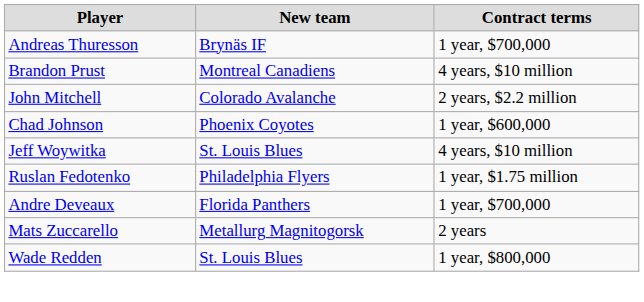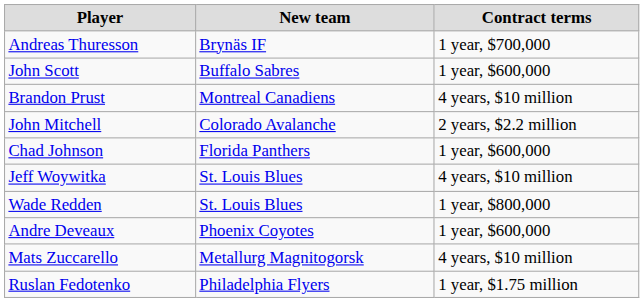 <table class="wikitable" style="width:97%;">
 <tr style="text-align:center; background:#ddd;">
 <td><strong>Player</strong></td>
 <td><strong>New team</strong></td>
 <td><strong>Contract terms</strong></td>
 </tr>
 <tr>
 <td><a href='#'>Andreas Thuresson</a></td>
 <td><a href='#'>Brynäs IF</a></td>
 <td>1 year, $700,000</td>
+</tr>
+<tr>
+<td><a href='#'>John Scott</a></td>
+<td><a href='#'>Buffalo Sabres</a></td>
+<td>1 year, $600,000</td>
 </tr>
 <tr>
 <td><a href='#'>Brandon Prust</a></td>
 <td><a href='#'>Montreal Canadiens</a></td>
 <td>4 years, $10 million</td>
 </tr>
 <tr>
 <td><a href='#'>John Mitchell</a></td>
 <td><a href='#'>Colorado Avalanche</a></td>
 <td>2 years, $2.2 million</td>
 </tr>
 <tr>
 <td><a href='#'>Chad Johnson</a></td>
-<td><a href='#'>Phoenix Coyotes</a></td>
+<td><a href='#'>Florida Panthers</a></td>
 <td>1 year, $600,000</td>
 </tr>
 <tr>
 <td><a href='#'>Jeff Woywitka</a></td>
 <td><a href='#'>St. Louis Blues</a></td>
 <td>4 years, $10 million</td>
 </tr>
 <tr>
+<td><a href='#'>Wade Redden</a></td>
+<td><a href='#'>St. Louis Blues</a></td>
+<td>1 year, $800,000</td>
+</tr>
+<tr>
+<td><a href='#'>Andre Deveaux</a></td>
+<td><a href='#'>Phoenix Coyotes</a></td>
+<td>1 year, $600,000</td>
+</tr>
+<tr>
+<td><a href='#'>Mats Zuccarello</a></td>
+<td><a href='#'>Metallurg Magnitogorsk</a></td>
+<td>4 years, $10 million</td>
+</tr>
+<tr>
 <td><a href='#'>Ruslan Fedotenko</a></td>
 <td><a href='#'>Philadelphia Flyers</a></td>
 <td>1 year, $1.75 million</td>
 </tr>
-<tr>
-<td><a href='#'>Andre Deveaux</a></td>
-<td><a href='#'>Florida Panthers</a></td>
-<td>1 year, $700,000</td>
-</tr>
-<tr>
-<td><a href='#'>Mats Zuccarello</a></td>
-<td><a href='#'>Metallurg Magnitogorsk</a></td>
-<td>2 years</td>
-</tr>
-<tr>
-<td><a href='#'>Wade Redden</a></td>
-<td><a href='#'>St. Louis Blues</a></td>
-<td>1 year, $800,000</td>
-</tr>
 </table>
